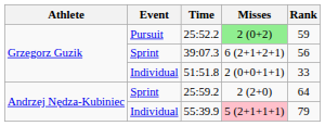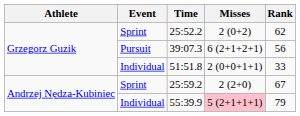 <table class="wikitable" style="font-size:90%">
 <tr>
 <th>Athlete</th>
 <th>Event</th>
 <th>Time</th>
 <th>Misses</th>
 <th>Rank</th>
 </tr>
 <tr align=center>
 <td align=left rowspan=3><a href='#'>Grzegorz Guzik</a></td>
-<td align=left><a href='#'>Pursuit</a></td>
+<td align=left><a href='#'>Sprint</a></td>
 <td>25:52.2</td>
-<td style="background: lightgreen;">2 (0+2)</td>
-<td>59</td>
+<td>2 (0+2)</td>
+<td>62</td>
 </tr>
 <tr align=center>
-<td align=left><a href='#'>Sprint</a></td>
+<td align=left><a href='#'>Pursuit</a></td>
 <td>39:07.3</td>
 <td>6 (2+1+2+1)</td>
 <td>56</td>
 </tr>
 <tr align=center>
 <td align=left><a href='#'>Individual</a></td>
 <td>51:51.8</td>
 <td>2 (0+0+1+1)</td>
 <td>33</td>
 </tr>
 <tr align=center>
 <td align=left rowspan=2><a href='#'>Andrzej Nędza-Kubiniec</a></td>
 <td align=left><a href='#'>Sprint</a></td>
 <td>25:59.2</td>
 <td>2 (2+0)</td>
-<td>64</td>
+<td>67</td>
 </tr>
 <tr align=center>
 <td align=left><a href='#'>Individual</a></td>
 <td>55:39.9</td>
 <td style="background: pink;">5 (2+1+1+1)</td>
 <td>79</td>
 </tr>
 </table>
